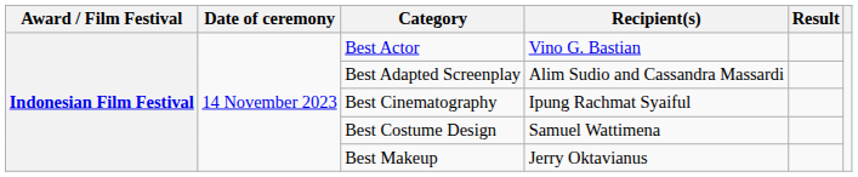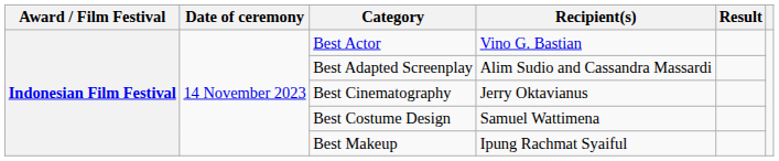 <table class="wikitable sortable plainrowheaders">
 <tr>
 <th scope="col">Award / Film Festival</th>
 <th scope="col">Date of ceremony</th>
 <th scope="col">Category</th>
 <th scope="col">Recipient(s)</th>
 <th scope="col">Result</th>
 <th scope="col" class="unsortable"></th>
 </tr>
 <tr>
 <th scope="row" rowspan="5"><a href='#'>Indonesian Film Festival</a></th>
 <td rowspan="5"><a href='#'>14 November 2023</a></td>
 <td><a href='#'>Best Actor</a></td>
 <td><a href='#'>Vino G. Bastian</a></td>
 <td></td>
 <td align="center" rowspan="5"></td>
 </tr>
 <tr>
 <td>Best Adapted Screenplay</td>
 <td>Alim Sudio and Cassandra Massardi</td>
 <td></td>
 </tr>
 <tr>
 <td>Best Cinematography</td>
-<td>Ipung Rachmat Syaiful</td>
+<td>Jerry Oktavianus</td>
 <td></td>
 </tr>
 <tr>
 <td>Best Costume Design</td>
 <td>Samuel Wattimena</td>
 <td></td>
 </tr>
 <tr>
 <td>Best Makeup</td>
-<td>Jerry Oktavianus</td>
+<td>Ipung Rachmat Syaiful</td>
 <td></td>
 </tr>
 </table>
